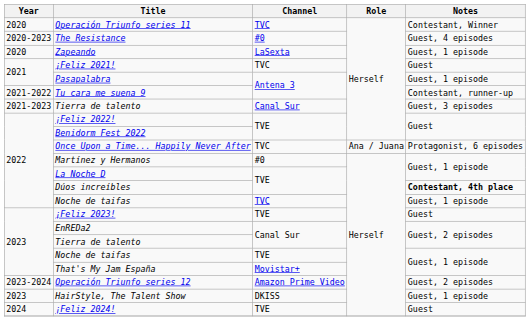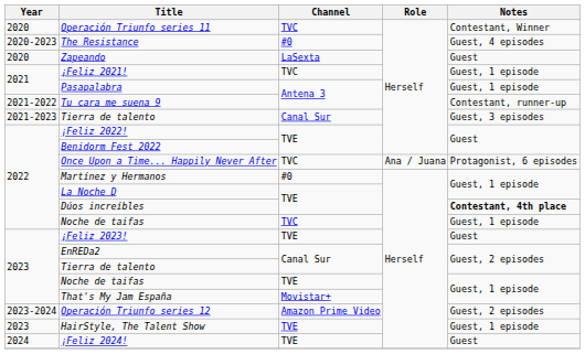 <table class="wikitable">
 <tr style="text-align:center;">
 <th>Year</th>
 <th>Title</th>
 <th>Channel</th>
 <th>Role</th>
 <th>Notes</th>
 </tr>
 <tr>
 <td>2020</td>
 <td><em><a href='#'>Operación Triunfo series 11</a></em></td>
 <td><a href='#'>TVC</a></td>
 <td rowspan="9">Herself</td>
 <td>Contestant, Winner</td>
 </tr>
 <tr>
 <td>2020-2023</td>
 <td><a href='#'><em>The Resistance</em></a></td>
 <td><a href='#'>#0</a></td>
 <td>Guest, 4 episodes</td>
 </tr>
 <tr>
 <td>2020</td>
 <td><em><a href='#'>Zapeando</a></em></td>
 <td><a href='#'>LaSexta</a></td>
-<td>Guest, 1 episode</td>
+<td>Guest</td>
 </tr>
 <tr>
 <td rowspan="2">2021</td>
 <td><em><a href='#'>¡Feliz 2021!</a></em></td>
 <td>TVC</td>
-<td>Guest</td>
+<td>Guest, 1 episode</td>
 </tr>
 <tr>
 <td><em><a href='#'>Pasapalabra</a></em></td>
 <td rowspan="2"><a href='#'>Antena 3</a></td>
 <td>Guest, 1 episode</td>
 </tr>
 <tr>
 <td>2021-2022</td>
 <td><em><a href='#'>Tu cara me suena 9</a></em></td>
 <td>Contestant, runner-up</td>
 </tr>
 <tr>
 <td>2021-2023</td>
 <td><em>Tierra de talento</em></td>
 <td><a href='#'>Canal Sur</a></td>
 <td>Guest, 3 episodes</td>
 </tr>
 <tr>
 <td rowspan="7">2022</td>
 <td><em><a href='#'>¡Feliz 2022!</a></em></td>
 <td rowspan="2">TVE</td>
 <td rowspan="2">Guest</td>
 </tr>
 <tr>
 <td><em><a href='#'>Benidorm Fest 2022</a></em></td>
 </tr>
 <tr>
 <td><em><a href='#'>Once Upon a Time... Happily Never After</a></em></td>
 <td>TVC</td>
 <td>Ana / Juana</td>
 <td>Protagonist, 6 episodes</td>
 </tr>
 <tr>
 <td><em>Martínez y Hermanos</em></td>
 <td>#0</td>
 <td rowspan="12">Herself</td>
 <td rowspan="2">Guest, 1 episode</td>
 </tr>
 <tr>
 <td><em><a href='#'>La Noche D</a></em></td>
 <td rowspan="2">TVE</td>
 </tr>
 <tr>
 <td><em>Dúos increíbles</em></td>
 <td><strong>Contestant, 4th place</strong></td>
 </tr>
 <tr>
 <td><em>Noche de taifas</em></td>
 <td><a href='#'>TVC</a></td>
 <td>Guest, 1 episode</td>
 </tr>
 <tr>
 <td rowspan="5">2023</td>
 <td><em><a href='#'>¡Feliz 2023!</a></em></td>
 <td rowspan="1">TVE</td>
 <td>Guest</td>
 </tr>
 <tr>
 <td><em>EnREDa2</em></td>
 <td rowspan="2">Canal Sur</td>
 <td rowspan="2">Guest, 2 episodes</td>
 </tr>
 <tr>
 <td><em>Tierra de talento</em></td>
 </tr>
 <tr>
 <td><em>Noche de taifas</em></td>
 <td>TVE</td>
 <td rowspan="2">Guest, 1 episode</td>
 </tr>
 <tr>
 <td><em>That's My Jam España</em></td>
 <td><a href='#'>Movistar+</a></td>
 </tr>
 <tr>
 <td>2023-2024</td>
 <td><em><a href='#'>Operación Triunfo series 12</a></em></td>
 <td><a href='#'>Amazon Prime Video</a></td>
 <td>Guest, 2 episodes</td>
 </tr>
 <tr>
 <td>2023</td>
 <td><em>HairStyle, The Talent Show</em></td>
-<td>DKISS</td>
+<td><a href='#'>TVE</a></td>
 <td>Guest, 1 episode</td>
 </tr>
 <tr>
 <td>2024</td>
 <td><em><a href='#'>¡Feliz 2024!</a></em></td>
 <td>TVE</td>
 <td>Guest</td>
 </tr>
 <tr>
 </tr>
 </table>
